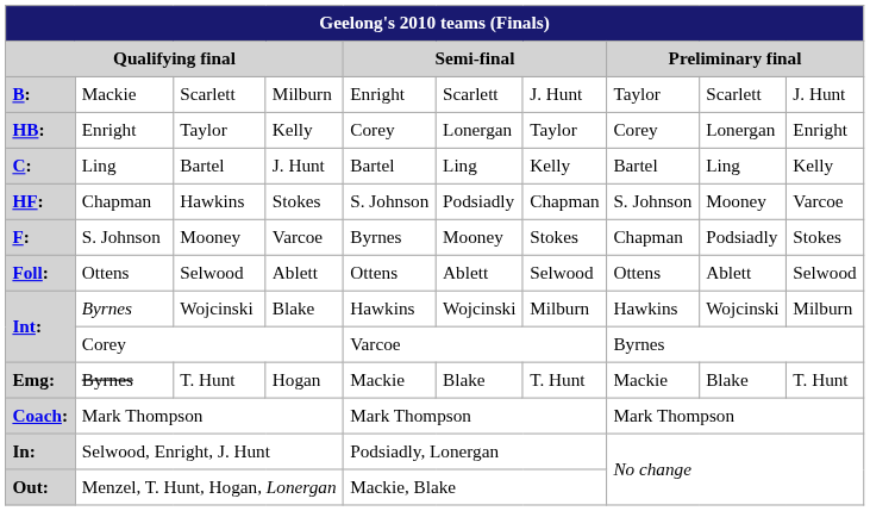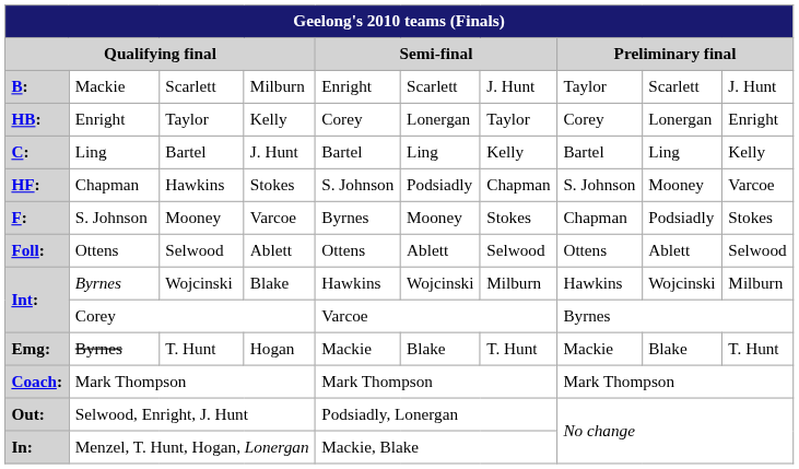 <table border="1" cellpadding="5" cellspacing="2" style="margin:auto; margin:1em 1em 1em 0; border:1px #aaa solid; border-collapse:collapse; font-size:89%;">
 <tr>
 <td colspan="10;"  style="background:#191970; color:white; text-align:center;"><strong>Geelong's 2010 teams (Finals)</strong></td>
 </tr>
 <tr>
 <td colspan="4;"  style="background:#d3d3d3; text-align:center;"><strong>Qualifying final</strong></td>
 <td colspan="3;"  style="background:#d3d3d3; text-align:center;"><strong>Semi-final</strong></td>
 <td colspan="3;"  style="background:#d3d3d3; text-align:center;"><strong>Preliminary final</strong></td>
 </tr>
 <tr>
 <td style="background:#d3d3d3;"><strong><a href='#'>B</a>:</strong></td>
 <td>Mackie</td>
 <td>Scarlett</td>
 <td>Milburn</td>
 <td>Enright</td>
 <td>Scarlett</td>
 <td>J. Hunt</td>
 <td>Taylor</td>
 <td>Scarlett</td>
 <td>J. Hunt</td>
 </tr>
 <tr>
 <td style="background:#d3d3d3;"><strong><a href='#'>HB</a>:</strong></td>
 <td>Enright</td>
 <td>Taylor</td>
 <td>Kelly</td>
 <td>Corey</td>
 <td>Lonergan</td>
 <td>Taylor</td>
 <td>Corey</td>
 <td>Lonergan</td>
 <td>Enright</td>
 </tr>
 <tr>
 <td style="background:#d3d3d3;"><strong><a href='#'>C</a>:</strong></td>
 <td>Ling</td>
 <td>Bartel</td>
 <td>J. Hunt</td>
 <td>Bartel</td>
 <td>Ling</td>
 <td>Kelly</td>
 <td>Bartel</td>
 <td>Ling</td>
 <td>Kelly</td>
 </tr>
 <tr>
 <td style="background:#d3d3d3;"><strong><a href='#'>HF</a>:</strong></td>
 <td>Chapman</td>
 <td>Hawkins</td>
 <td>Stokes</td>
 <td>S. Johnson</td>
 <td>Podsiadly</td>
 <td>Chapman</td>
 <td>S. Johnson</td>
 <td>Mooney</td>
 <td>Varcoe</td>
 </tr>
 <tr>
 <td style="background:#d3d3d3;"><strong><a href='#'>F</a>:</strong></td>
 <td>S. Johnson</td>
 <td>Mooney</td>
 <td>Varcoe</td>
 <td>Byrnes</td>
 <td>Mooney</td>
 <td>Stokes</td>
 <td>Chapman</td>
 <td>Podsiadly</td>
 <td>Stokes</td>
 </tr>
 <tr>
 <td style="background:#d3d3d3;"><strong><a href='#'>Foll</a>:</strong></td>
 <td>Ottens</td>
 <td>Selwood</td>
 <td>Ablett</td>
 <td>Ottens</td>
 <td>Ablett</td>
 <td>Selwood</td>
 <td>Ottens</td>
 <td>Ablett</td>
 <td>Selwood</td>
 </tr>
 <tr>
 <td rowspan="2;" style="background:#d3d3d3;"><strong><a href='#'>Int</a>:</strong></td>
 <td><em>Byrnes</em></td>
 <td>Wojcinski</td>
 <td>Blake</td>
 <td>Hawkins</td>
 <td>Wojcinski</td>
 <td>Milburn</td>
 <td>Hawkins</td>
 <td>Wojcinski</td>
 <td>Milburn</td>
 </tr>
 <tr>
 <td colspan=3>Corey</td>
 <td colspan=3>Varcoe</td>
 <td colspan=3>Byrnes</td>
 </tr>
 <tr>
 <td style="background:#d3d3d3;"><strong>Emg:</strong></td>
 <td><s>Byrnes</s></td>
 <td>T. Hunt</td>
 <td>Hogan</td>
 <td>Mackie</td>
 <td>Blake</td>
 <td>T. Hunt</td>
 <td>Mackie</td>
 <td>Blake</td>
 <td>T. Hunt</td>
 </tr>
 <tr>
 <td style="background:#d3d3d3;"><strong><a href='#'>Coach</a>:</strong></td>
 <td colspan=3>Mark Thompson</td>
 <td colspan=3>Mark Thompson</td>
 <td colspan=3>Mark Thompson</td>
 </tr>
 <tr>
-<td style="background:#d3d3d3;"> <strong>In:</strong></td>
+<td style="background:#d3d3d3;"> <strong>Out:</strong></td>
 <td colspan=3>Selwood, Enright, J. Hunt</td>
 <td colspan=3>Podsiadly, Lonergan</td>
 <td colspan=3 rowspan=2><em>No change</em></td>
 </tr>
 <tr>
-<td style="background:#d3d3d3;"> <strong>Out:</strong></td>
+<td style="background:#d3d3d3;"> <strong>In:</strong></td>
 <td colspan=3>Menzel, T. Hunt, Hogan, <em>Lonergan</em></td>
 <td colspan=3>Mackie, Blake</td>
 </tr>
 </table>
